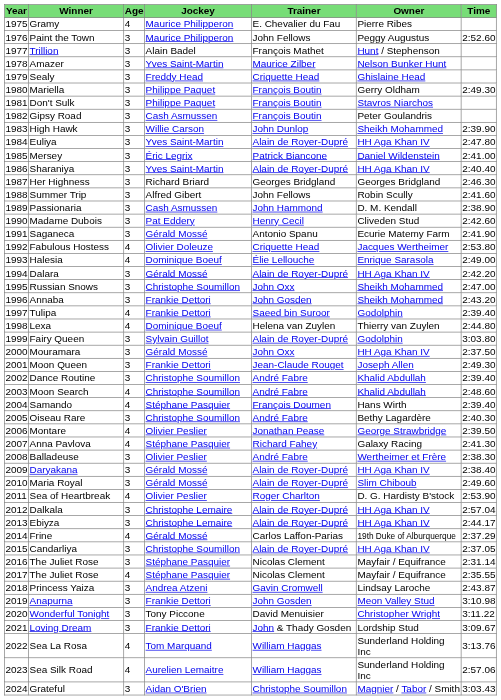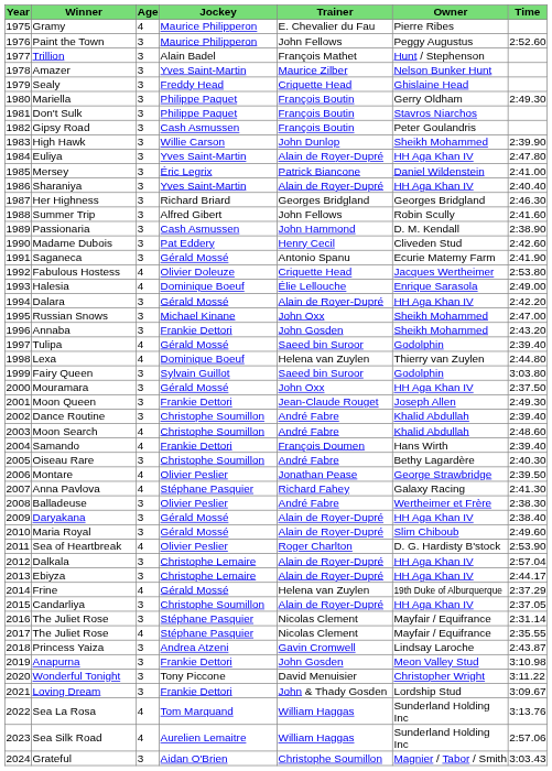 <table class = "sortable" | border="1" style="border-collapse: collapse; font-size:90%">
 <tr bgcolor="#77dd77" align="center">
 <th>Year</th>
 <th>Winner</th>
 <th>Age</th>
 <th>Jockey</th>
 <th>Trainer</th>
 <th>Owner</th>
 <th>Time</th>
 </tr>
 <tr>
 <td>1975</td>
 <td width=135px>Gramy</td>
 <td>4</td>
 <td width=152px><a href='#'>Maurice Philipperon</a></td>
 <td width=149px>E. Chevalier du Fau </td>
 <td width=149px>Pierre Ribes</td>
 <td></td>
 </tr>
 <tr>
 <td>1976</td>
 <td>Paint the Town</td>
 <td>3</td>
 <td><a href='#'>Maurice Philipperon</a></td>
 <td>John Fellows</td>
 <td>Peggy Augustus</td>
 <td>2:52.60</td>
 </tr>
 <tr>
 <td>1977</td>
 <td><a href='#'>Trillion</a></td>
 <td>3</td>
 <td>Alain Badel</td>
 <td>François Mathet</td>
 <td><a href='#'>Hunt</a> / Stephenson </td>
 <td></td>
 </tr>
 <tr>
 <td>1978</td>
 <td>Amazer</td>
 <td>3</td>
 <td><a href='#'>Yves Saint-Martin</a></td>
 <td><a href='#'>Maurice Zilber</a></td>
 <td><a href='#'>Nelson Bunker Hunt</a></td>
 <td></td>
 </tr>
 <tr>
 <td>1979</td>
 <td>Sealy</td>
 <td>3</td>
 <td><a href='#'>Freddy Head</a></td>
 <td><a href='#'>Criquette Head</a></td>
 <td><a href='#'>Ghislaine Head</a></td>
 <td></td>
 </tr>
 <tr>
 <td>1980</td>
 <td>Mariella</td>
 <td>3</td>
 <td><a href='#'>Philippe Paquet</a></td>
 <td><a href='#'>François Boutin</a></td>
 <td>Gerry Oldham</td>
 <td>2:49.30</td>
 </tr>
 <tr>
 <td>1981</td>
 <td>Don't Sulk</td>
 <td>3</td>
 <td><a href='#'>Philippe Paquet</a></td>
 <td><a href='#'>François Boutin</a></td>
 <td><a href='#'>Stavros Niarchos</a></td>
 <td></td>
 </tr>
 <tr>
 <td>1982</td>
 <td>Gipsy Road</td>
 <td>3</td>
 <td><a href='#'>Cash Asmussen</a></td>
 <td><a href='#'>François Boutin</a></td>
 <td>Peter Goulandris</td>
 <td></td>
 </tr>
 <tr>
 <td>1983</td>
 <td>High Hawk</td>
 <td>3</td>
 <td><a href='#'>Willie Carson</a></td>
 <td><a href='#'>John Dunlop</a></td>
 <td><a href='#'>Sheikh Mohammed</a></td>
 <td>2:39.90</td>
 </tr>
 <tr>
 <td>1984</td>
 <td>Euliya</td>
 <td>3</td>
 <td><a href='#'>Yves Saint-Martin</a></td>
 <td><a href='#'>Alain de Royer-Dupré</a></td>
 <td><a href='#'>HH Aga Khan IV</a></td>
 <td>2:47.80</td>
 </tr>
 <tr>
 <td>1985</td>
 <td>Mersey</td>
 <td>3</td>
 <td><a href='#'>Éric Legrix</a></td>
 <td><a href='#'>Patrick Biancone</a></td>
 <td><a href='#'>Daniel Wildenstein</a></td>
 <td>2:41.00</td>
 </tr>
 <tr>
 <td>1986</td>
 <td>Sharaniya</td>
 <td>3</td>
 <td><a href='#'>Yves Saint-Martin</a></td>
 <td><a href='#'>Alain de Royer-Dupré</a></td>
 <td><a href='#'>HH Aga Khan IV</a></td>
 <td>2:40.40</td>
 </tr>
 <tr>
 <td>1987</td>
 <td>Her Highness</td>
 <td>3</td>
 <td>Richard Briard</td>
 <td>Georges Bridgland</td>
 <td>Georges Bridgland</td>
 <td>2:46.30</td>
 </tr>
 <tr>
 <td>1988</td>
 <td>Summer Trip</td>
 <td>3</td>
 <td>Alfred Gibert</td>
 <td>John Fellows</td>
 <td>Robin Scully</td>
 <td>2:41.60</td>
 </tr>
 <tr>
 <td>1989</td>
 <td>Passionaria</td>
 <td>3</td>
 <td><a href='#'>Cash Asmussen</a></td>
 <td><a href='#'>John Hammond</a></td>
 <td>D. M. Kendall</td>
 <td>2:38.90</td>
 </tr>
 <tr>
 <td>1990</td>
 <td>Madame Dubois</td>
 <td>3</td>
 <td><a href='#'>Pat Eddery</a></td>
 <td><a href='#'>Henry Cecil</a></td>
 <td>Cliveden Stud</td>
 <td>2:42.60</td>
 </tr>
 <tr>
 <td>1991</td>
 <td>Saganeca</td>
 <td>3</td>
 <td><a href='#'>Gérald Mossé</a></td>
 <td>Antonio Spanu</td>
 <td>Ecurie Matemy Farm</td>
 <td>2:41.90</td>
 </tr>
 <tr>
 <td>1992</td>
 <td>Fabulous Hostess</td>
 <td>4</td>
 <td><a href='#'>Olivier Doleuze</a></td>
 <td><a href='#'>Criquette Head</a></td>
 <td><a href='#'>Jacques Wertheimer</a></td>
 <td>2:53.80</td>
 </tr>
 <tr>
 <td>1993</td>
 <td>Halesia</td>
 <td>4</td>
 <td><a href='#'>Dominique Boeuf</a></td>
 <td><a href='#'>Élie Lellouche</a></td>
 <td><a href='#'>Enrique Sarasola</a></td>
 <td>2:49.00</td>
 </tr>
 <tr>
 <td>1994</td>
 <td>Dalara</td>
 <td>3</td>
 <td><a href='#'>Gérald Mossé</a></td>
 <td><a href='#'>Alain de Royer-Dupré</a></td>
 <td><a href='#'>HH Aga Khan IV</a></td>
 <td>2:42.20</td>
 </tr>
 <tr>
 <td>1995</td>
 <td>Russian Snows</td>
 <td>3</td>
-<td><a href='#'>Christophe Soumillon</a></td>
+<td><a href='#'>Michael Kinane</a></td>
 <td><a href='#'>John Oxx</a></td>
 <td><a href='#'>Sheikh Mohammed</a></td>
 <td>2:47.00</td>
 </tr>
 <tr>
 <td>1996</td>
 <td>Annaba</td>
 <td>3</td>
 <td><a href='#'>Frankie Dettori</a></td>
 <td><a href='#'>John Gosden</a></td>
 <td><a href='#'>Sheikh Mohammed</a></td>
 <td>2:43.20</td>
 </tr>
 <tr>
 <td>1997</td>
 <td>Tulipa</td>
 <td>4</td>
-<td><a href='#'>Frankie Dettori</a></td>
+<td><a href='#'>Gérald Mossé</a></td>
 <td><a href='#'>Saeed bin Suroor</a></td>
 <td><a href='#'>Godolphin</a></td>
 <td>2:39.40</td>
 </tr>
 <tr>
 <td>1998</td>
 <td>Lexa</td>
 <td>4</td>
 <td><a href='#'>Dominique Boeuf</a></td>
 <td>Helena van Zuylen</td>
 <td>Thierry van Zuylen</td>
 <td>2:44.80</td>
 </tr>
 <tr>
 <td>1999</td>
 <td>Fairy Queen</td>
 <td>3</td>
 <td><a href='#'>Sylvain Guillot</a></td>
-<td><a href='#'>Alain de Royer-Dupré</a></td>
+<td><a href='#'>Saeed bin Suroor</a></td>
 <td><a href='#'>Godolphin</a></td>
 <td>3:03.80</td>
 </tr>
 <tr>
 <td>2000</td>
 <td>Mouramara</td>
 <td>3</td>
 <td><a href='#'>Gérald Mossé</a></td>
 <td><a href='#'>John Oxx</a></td>
 <td><a href='#'>HH Aga Khan IV</a></td>
 <td>2:37.50</td>
 </tr>
 <tr>
 <td>2001</td>
 <td>Moon Queen</td>
 <td>3</td>
 <td><a href='#'>Frankie Dettori</a></td>
 <td><a href='#'>Jean-Claude Rouget</a></td>
 <td><a href='#'>Joseph Allen</a></td>
 <td>2:49.30</td>
 </tr>
 <tr>
 <td>2002</td>
 <td>Dance Routine</td>
 <td>3</td>
 <td><a href='#'>Christophe Soumillon</a></td>
 <td><a href='#'>André Fabre</a></td>
 <td><a href='#'>Khalid Abdullah</a></td>
 <td>2:39.40</td>
 </tr>
 <tr>
 <td>2003</td>
 <td>Moon Search</td>
 <td>4</td>
 <td><a href='#'>Christophe Soumillon</a></td>
 <td><a href='#'>André Fabre</a></td>
 <td><a href='#'>Khalid Abdullah</a></td>
 <td>2:48.60</td>
 </tr>
 <tr>
 <td>2004</td>
 <td>Samando</td>
 <td>4</td>
-<td><a href='#'>Stéphane Pasquier</a></td>
+<td><a href='#'>Frankie Dettori</a></td>
 <td><a href='#'>François Doumen</a></td>
 <td>Hans Wirth</td>
 <td>2:39.40</td>
 </tr>
 <tr>
 <td>2005</td>
 <td>Oiseau Rare</td>
 <td>3</td>
 <td><a href='#'>Christophe Soumillon</a></td>
 <td><a href='#'>André Fabre</a></td>
 <td>Bethy Lagardère</td>
 <td>2:40.30</td>
 </tr>
 <tr>
 <td>2006</td>
 <td>Montare</td>
 <td>4</td>
 <td><a href='#'>Olivier Peslier</a></td>
 <td><a href='#'>Jonathan Pease</a></td>
 <td><a href='#'>George Strawbridge</a></td>
 <td>2:39.50</td>
 </tr>
 <tr>
 <td>2007</td>
 <td>Anna Pavlova</td>
 <td>4</td>
 <td><a href='#'>Stéphane Pasquier</a></td>
 <td><a href='#'>Richard Fahey</a></td>
 <td>Galaxy Racing</td>
 <td>2:41.30</td>
 </tr>
 <tr>
 <td>2008</td>
 <td>Balladeuse</td>
 <td>3</td>
 <td><a href='#'>Olivier Peslier</a></td>
 <td><a href='#'>André Fabre</a></td>
 <td><a href='#'>Wertheimer et Frère</a></td>
 <td>2:38.30</td>
 </tr>
 <tr>
 <td>2009</td>
 <td><a href='#'>Daryakana</a></td>
 <td>3</td>
 <td><a href='#'>Gérald Mossé</a></td>
 <td><a href='#'>Alain de Royer-Dupré</a></td>
 <td><a href='#'>HH Aga Khan IV</a></td>
 <td>2:38.40</td>
 </tr>
 <tr>
 <td>2010</td>
 <td>Maria Royal</td>
 <td>3</td>
 <td><a href='#'>Gérald Mossé</a></td>
 <td><a href='#'>Alain de Royer-Dupré</a></td>
 <td><a href='#'>Slim Chiboub</a></td>
 <td>2:49.60</td>
 </tr>
 <tr>
 <td>2011</td>
 <td>Sea of Heartbreak</td>
 <td>4</td>
 <td><a href='#'>Olivier Peslier</a></td>
 <td><a href='#'>Roger Charlton</a></td>
 <td>D. G. Hardisty B'stock</td>
 <td>2:53.90</td>
 </tr>
 <tr>
 <td>2012</td>
 <td>Dalkala</td>
 <td>3</td>
 <td><a href='#'>Christophe Lemaire</a></td>
 <td><a href='#'>Alain de Royer-Dupré</a></td>
 <td><a href='#'>HH Aga Khan IV</a></td>
 <td>2:57.04</td>
 </tr>
 <tr>
 <td>2013</td>
 <td>Ebiyza</td>
 <td>3</td>
 <td><a href='#'>Christophe Lemaire</a></td>
 <td><a href='#'>Alain de Royer-Dupré</a></td>
 <td><a href='#'>HH Aga Khan IV</a></td>
 <td>2:44.17</td>
 </tr>
 <tr>
 <td>2014</td>
 <td>Frine</td>
 <td>4</td>
 <td><a href='#'>Gérald Mossé</a></td>
-<td>Carlos Laffon-Parias</td>
+<td>Helena van Zuylen</td>
 <td><small>19th Duke of Alburquerque </small></td>
 <td>2:37.29</td>
 </tr>
 <tr>
 <td>2015</td>
 <td>Candarliya</td>
 <td>3</td>
 <td><a href='#'>Christophe Soumillon</a></td>
 <td><a href='#'>Alain de Royer-Dupré</a></td>
 <td><a href='#'>HH Aga Khan IV</a></td>
 <td>2:37.05</td>
 </tr>
 <tr>
 <td>2016</td>
 <td>The Juliet Rose</td>
 <td>3</td>
 <td><a href='#'>Stéphane Pasquier</a></td>
 <td>Nicolas Clement</td>
 <td>Mayfair / Equifrance </td>
 <td>2:31.14</td>
 </tr>
 <tr>
 <td>2017</td>
 <td>The Juliet Rose</td>
 <td>4</td>
 <td><a href='#'>Stéphane Pasquier</a></td>
 <td>Nicolas Clement</td>
 <td>Mayfair / Equifrance </td>
 <td>2:35.55</td>
 </tr>
 <tr>
 <td>2018</td>
 <td>Princess Yaiza</td>
 <td>3</td>
 <td><a href='#'>Andrea Atzeni</a></td>
 <td><a href='#'>Gavin Cromwell</a></td>
 <td>Lindsay Laroche</td>
 <td>2:43.87</td>
 </tr>
 <tr>
 <td>2019</td>
 <td><a href='#'>Anapurna</a></td>
 <td>3</td>
 <td><a href='#'>Frankie Dettori</a></td>
 <td><a href='#'>John Gosden</a></td>
 <td><a href='#'>Meon Valley Stud</a></td>
 <td>3:10.98</td>
 </tr>
 <tr>
 <td>2020</td>
 <td><a href='#'>Wonderful Tonight</a></td>
 <td>3</td>
 <td>Tony Piccone</td>
 <td>David Menuisier</td>
 <td><a href='#'>Christopher Wright</a></td>
 <td>3:11.22</td>
 </tr>
 <tr>
 <td>2021</td>
 <td><a href='#'>Loving Dream</a></td>
 <td>3</td>
 <td><a href='#'>Frankie Dettori</a></td>
 <td><a href='#'>John</a> & Thady Gosden</td>
 <td>Lordship Stud</td>
 <td>3:09.67</td>
 </tr>
 <tr>
 <td>2022</td>
 <td>Sea La Rosa</td>
 <td>4</td>
 <td><a href='#'>Tom Marquand</a></td>
 <td><a href='#'>William Haggas</a></td>
 <td>Sunderland Holding Inc</td>
 <td>3:13.76</td>
 </tr>
 <tr>
 <td>2023</td>
 <td>Sea Silk Road</td>
 <td>4</td>
 <td><a href='#'>Aurelien Lemaitre</a></td>
 <td><a href='#'>William Haggas</a></td>
 <td>Sunderland Holding Inc</td>
 <td>2:57.06</td>
 </tr>
 <tr>
 <td>2024</td>
 <td>Grateful</td>
 <td>3</td>
 <td><a href='#'>Aidan O'Brien</a></td>
 <td><a href='#'>Christophe Soumillon</a></td>
 <td><a href='#'>Magnier</a> / <a href='#'>Tabor</a> / Smith </td>
 <td>3:03.43</td>
 </tr>
 </table>
